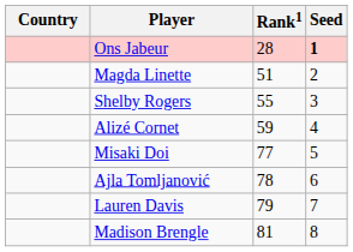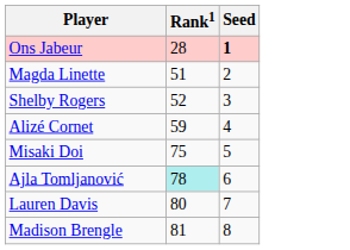 <table class="sortable wikitable nowrap">
 <tr>
-<th width="75">Country</th>
 <th width="150">Player</th>
 <th>Rank<sup>1</sup></th>
 <th>Seed</th>
 </tr>
 <tr style="background:#fcc;">
-<td></td>
 <td><a href='#'>Ons Jabeur</a></td>
 <td>28</td>
 <td><strong>1</strong></td>
 </tr>
 <tr>
-<td></td>
 <td><a href='#'>Magda Linette</a></td>
 <td>51</td>
 <td>2</td>
 </tr>
 <tr>
-<td></td>
 <td><a href='#'>Shelby Rogers</a></td>
-<td>55</td>
+<td>52</td>
 <td>3</td>
 </tr>
 <tr>
-<td></td>
 <td><a href='#'>Alizé Cornet</a></td>
 <td>59</td>
 <td>4</td>
 </tr>
 <tr>
-<td></td>
 <td><a href='#'>Misaki Doi</a></td>
-<td>77</td>
+<td>75</td>
 <td>5</td>
 </tr>
 <tr>
-<td></td>
 <td><a href='#'>Ajla Tomljanović</a></td>
-<td>78</td>
+<td style="background: paleturquoise;">78</td>
 <td>6</td>
 </tr>
 <tr>
-<td></td>
 <td><a href='#'>Lauren Davis</a></td>
-<td>79</td>
+<td>80</td>
 <td>7</td>
 </tr>
 <tr>
-<td></td>
 <td><a href='#'>Madison Brengle</a></td>
 <td>81</td>
 <td>8</td>
 </tr>
 </table>
